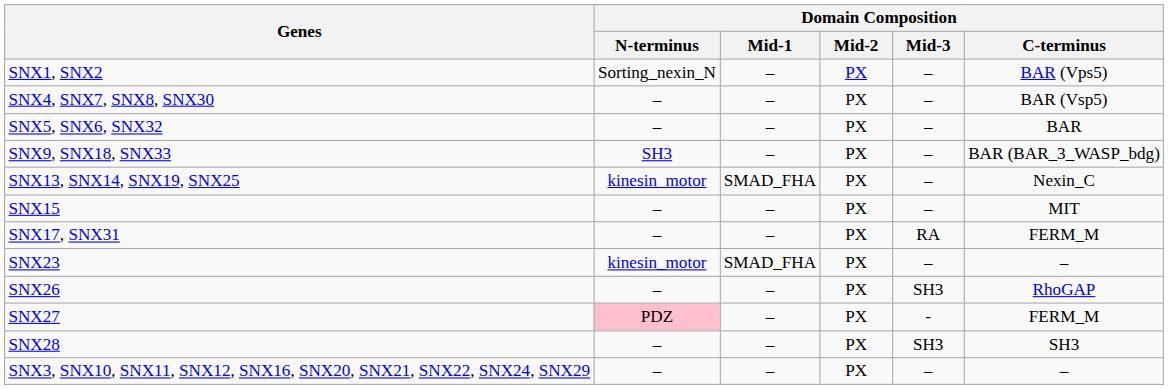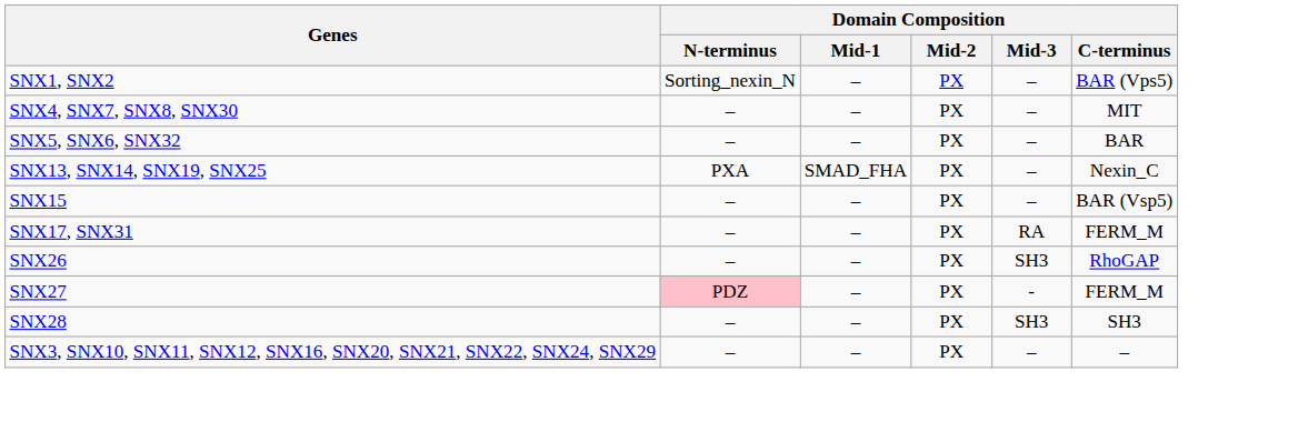 <table class="wikitable" style="text-align:center; border=1">
 <tr>
 <th rowspan="2">Genes</th>
 <th colspan="5">Domain Composition</th>
 </tr>
 <tr>
 <th>N-terminus</th>
 <th>Mid-1</th>
 <th width="60">Mid-2</th>
 <th width="60">Mid-3</th>
 <th>C-terminus</th>
 </tr>
 <tr>
 <td align="left"><a href='#'>SNX1</a>, <a href='#'>SNX2</a></td>
 <td>Sorting_nexin_N</td>
 <td>–</td>
 <td><a href='#'>PX</a></td>
 <td>–</td>
 <td><a href='#'>BAR</a> (Vps5)</td>
 </tr>
 <tr>
 <td align="left"><a href='#'>SNX4</a>, <a href='#'>SNX7</a>, <a href='#'>SNX8</a>, <a href='#'>SNX30</a></td>
 <td>–</td>
 <td>–</td>
 <td>PX</td>
 <td>–</td>
-<td>BAR (Vsp5)</td>
+<td>MIT</td>
 </tr>
 <tr>
 <td align="left"><a href='#'>SNX5</a>, <a href='#'>SNX6</a>, <a href='#'>SNX32</a></td>
 <td>–</td>
 <td>–</td>
 <td>PX</td>
 <td>–</td>
 <td>BAR</td>
 </tr>
 <tr>
-<td align="left"><a href='#'>SNX9</a>, <a href='#'>SNX18</a>, <a href='#'>SNX33</a></td>
-<td><a href='#'>SH3</a></td>
-<td>–</td>
-<td>PX</td>
-<td>–</td>
-<td>BAR (BAR_3_WASP_bdg)</td>
-</tr>
-<tr>
 <td align="left"><a href='#'>SNX13</a>, <a href='#'>SNX14</a>, <a href='#'>SNX19</a>, <a href='#'>SNX25</a></td>
-<td><a href='#'>kinesin_motor</a></td>
+<td>PXA</td>
 <td>SMAD_FHA</td>
 <td>PX</td>
 <td>–</td>
 <td>Nexin_C</td>
 </tr>
 <tr>
 <td align="left"><a href='#'>SNX15</a></td>
 <td>–</td>
 <td>–</td>
 <td>PX</td>
 <td>–</td>
-<td>MIT</td>
+<td>BAR (Vsp5)</td>
 </tr>
 <tr>
 <td align="left"><a href='#'>SNX17</a>, <a href='#'>SNX31</a></td>
 <td>–</td>
 <td>–</td>
 <td>PX</td>
 <td>RA</td>
 <td>FERM_M</td>
-</tr>
-<tr>
-<td align="left"><a href='#'>SNX23</a></td>
-<td><a href='#'>kinesin_motor</a></td>
-<td>SMAD_FHA</td>
-<td>PX</td>
-<td>–</td>
-<td>–</td>
 </tr>
 <tr>
 <td align="left"><a href='#'>SNX26</a></td>
 <td>–</td>
 <td>–</td>
 <td>PX</td>
 <td>SH3</td>
 <td><a href='#'>RhoGAP</a></td>
 </tr>
 <tr>
 <td align="left"><a href='#'>SNX27</a></td>
 <td style="background: pink;">PDZ</td>
 <td>–</td>
 <td>PX</td>
 <td>-</td>
 <td>FERM_M</td>
 </tr>
 <tr>
 <td align="left"><a href='#'>SNX28</a></td>
 <td>–</td>
 <td>–</td>
 <td>PX</td>
 <td>SH3</td>
 <td>SH3</td>
 </tr>
 <tr>
 <td align="left"><a href='#'>SNX3</a>, <a href='#'>SNX10</a>, <a href='#'>SNX11</a>, <a href='#'>SNX12</a>, <a href='#'>SNX16</a>, <a href='#'>SNX20</a>, <a href='#'>SNX21</a>, <a href='#'>SNX22</a>, <a href='#'>SNX24</a>, <a href='#'>SNX29</a></td>
 <td>–</td>
 <td>–</td>
 <td>PX</td>
 <td>–</td>
 <td>–</td>
 </tr>
 </table>
